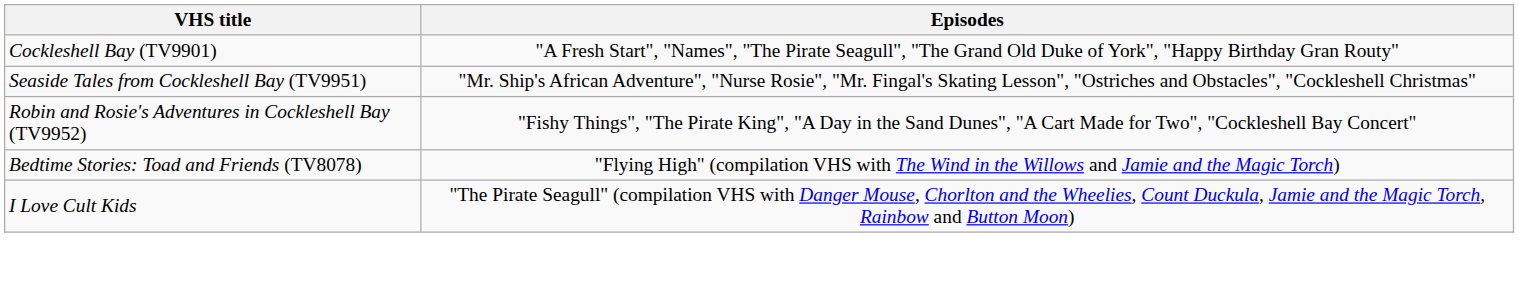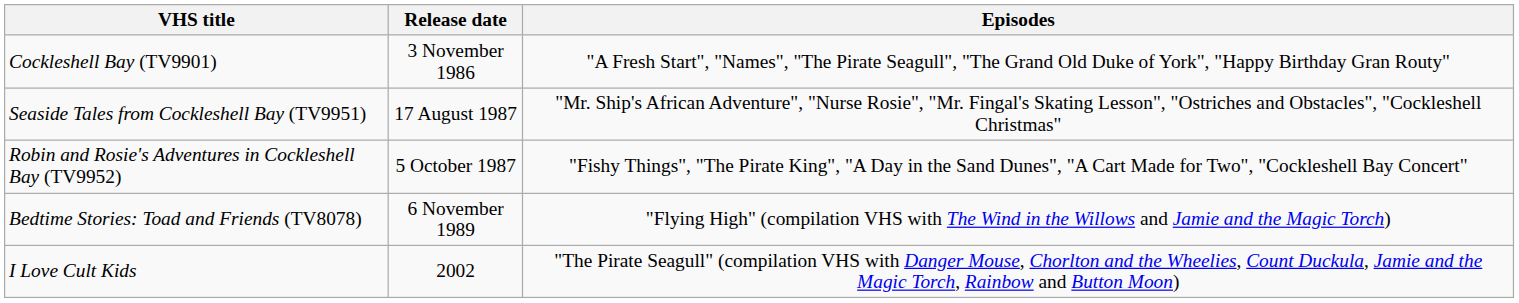 <table class="wikitable">
 <tr>
 <th>VHS title</th>
+<th>Release date</th>
 <th>Episodes</th>
 </tr>
 <tr>
 <td><em>Cockleshell Bay</em> (TV9901)</td>
+<td align="center">3 November 1986</td>
 <td align="center">"A Fresh Start", "Names", "The Pirate Seagull", "The Grand Old Duke of York", "Happy Birthday Gran Routy"</td>
 </tr>
 <tr>
 <td><em>Seaside Tales from Cockleshell Bay</em> (TV9951)</td>
+<td align="center">17 August 1987</td>
 <td align="center">"Mr. Ship's African Adventure", "Nurse Rosie", "Mr. Fingal's Skating Lesson", "Ostriches and Obstacles", "Cockleshell Christmas"</td>
 </tr>
 <tr>
 <td><em>Robin and Rosie's Adventures in Cockleshell Bay</em> (TV9952)</td>
+<td align="center">5 October 1987</td>
 <td align="center">"Fishy Things", "The Pirate King", "A Day in the Sand Dunes", "A Cart Made for Two", "Cockleshell Bay Concert"</td>
 </tr>
 <tr>
 <td><em>Bedtime Stories: Toad and Friends</em> (TV8078)</td>
+<td align="center">6 November 1989</td>
 <td align="center">"Flying High" (compilation VHS with <em><a href='#'>The Wind in the Willows</a></em> and <em><a href='#'>Jamie and the Magic Torch</a></em>)</td>
 </tr>
 <tr>
 <td><em>I Love Cult Kids</em></td>
+<td align="center">2002</td>
 <td align="center">"The Pirate Seagull" (compilation VHS with <em><a href='#'>Danger Mouse</a></em>, <em><a href='#'>Chorlton and the Wheelies</a></em>, <em><a href='#'>Count Duckula</a></em>, <em><a href='#'>Jamie and the Magic Torch</a></em>, <em><a href='#'>Rainbow</a></em> and <em><a href='#'>Button Moon</a></em>)</td>
 </tr>
 </table>
